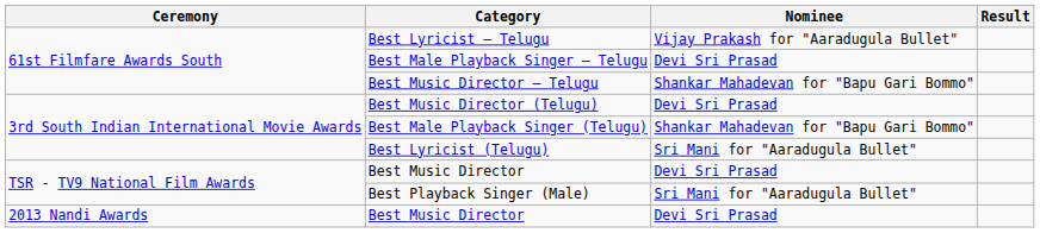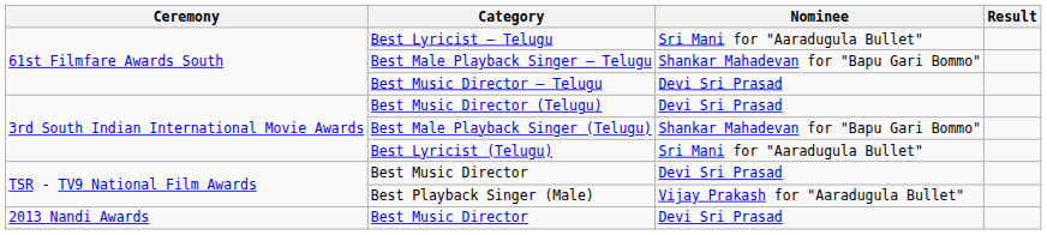 <table class="wikitable">
 <tr>
 <th>Ceremony</th>
 <th>Category</th>
 <th>Nominee</th>
 <th>Result</th>
 </tr>
 <tr>
 <td rowspan="3"><a href='#'>61st Filmfare Awards South</a></td>
 <td><a href='#'>Best Lyricist – Telugu</a></td>
-<td><a href='#'>Vijay Prakash</a> for "Aaradugula Bullet"</td>
+<td><a href='#'>Sri Mani</a> for "Aaradugula Bullet"</td>
 <td></td>
 </tr>
 <tr>
 <td><a href='#'>Best Male Playback Singer – Telugu</a></td>
-<td><a href='#'>Devi Sri Prasad</a></td>
+<td><a href='#'>Shankar Mahadevan</a> for "Bapu Gari Bommo"</td>
 <td></td>
 </tr>
 <tr>
 <td><a href='#'>Best Music Director – Telugu</a></td>
-<td><a href='#'>Shankar Mahadevan</a> for "Bapu Gari Bommo"</td>
+<td><a href='#'>Devi Sri Prasad</a></td>
 <td></td>
 </tr>
 <tr>
 <td rowspan="3"><a href='#'>3rd South Indian International Movie Awards</a></td>
 <td><a href='#'>Best Music Director (Telugu)</a></td>
 <td><a href='#'>Devi Sri Prasad</a></td>
 <td></td>
 </tr>
 <tr>
 <td><a href='#'>Best Male Playback Singer (Telugu)</a></td>
 <td><a href='#'>Shankar Mahadevan</a> for "Bapu Gari Bommo"</td>
 <td></td>
 </tr>
 <tr>
 <td><a href='#'>Best Lyricist (Telugu)</a></td>
 <td><a href='#'>Sri Mani</a> for "Aaradugula Bullet"</td>
 <td></td>
 </tr>
 <tr>
 <td rowspan="2"><a href='#'>TSR</a> - <a href='#'>TV9 National Film Awards</a></td>
 <td>Best Music Director</td>
 <td><a href='#'>Devi Sri Prasad</a></td>
 <td></td>
 </tr>
 <tr>
 <td>Best Playback Singer (Male)</td>
-<td><a href='#'>Sri Mani</a> for "Aaradugula Bullet"</td>
+<td><a href='#'>Vijay Prakash</a> for "Aaradugula Bullet"</td>
 <td></td>
 </tr>
 <tr>
 <td><a href='#'>2013 Nandi Awards</a></td>
 <td><a href='#'>Best Music Director</a></td>
 <td><a href='#'>Devi Sri Prasad</a></td>
 <td></td>
 </tr>
 </table>
